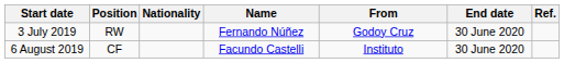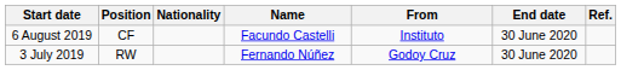 <table class="wikitable" style="text-align:center; font-size:90%; ">
 <tr>
 <th style="background:#; color:#; width:100px;">Start date</th>
 <th style="background:#; color:#; width:50px;">Position</th>
 <th style="background:#; color:#; width:50px;">Nationality</th>
 <th style="background:#; color:#; width:140px;">Name</th>
 <th style="background:#; color:#; width:155px;">From</th>
 <th style="background:#; color:#; width:100px;">End date</th>
 <th style="background:#; color:#; width:25px;">Ref.</th>
 </tr>
 <tr>
+<td>6 August 2019</td>
+<td>CF</td>
+<td></td>
+<td><a href='#'>Facundo Castelli</a></td>
+<td> <a href='#'>Instituto</a></td>
+<td>30 June 2020</td>
+<td></td>
+</tr>
+<tr>
 <td>3 July 2019</td>
 <td>RW</td>
 <td></td>
 <td><a href='#'>Fernando Núñez</a></td>
 <td> <a href='#'>Godoy Cruz</a></td>
 <td>30 June 2020</td>
 <td></td>
 </tr>
-<tr>
-<td>6 August 2019</td>
-<td>CF</td>
-<td></td>
-<td><a href='#'>Facundo Castelli</a></td>
-<td> <a href='#'>Instituto</a></td>
-<td>30 June 2020</td>
-<td></td>
-</tr>
 </table>
